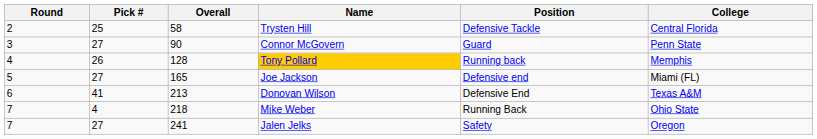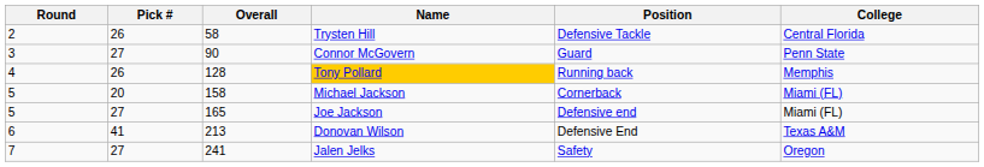 <table class="wikitable sortable sortable" style="width: 100%">
 <tr>
 <th>Round</th>
 <th>Pick #</th>
 <th>Overall</th>
 <th>Name</th>
 <th>Position</th>
 <th>College</th>
 </tr>
 <tr>
 <td>2</td>
-<td>25</td>
+<td>26</td>
 <td>58</td>
 <td><a href='#'>Trysten Hill</a></td>
 <td><a href='#'>Defensive Tackle</a></td>
 <td><a href='#'>Central Florida</a></td>
 </tr>
 <tr>
 <td>3</td>
 <td>27</td>
 <td>90</td>
 <td><a href='#'>Connor McGovern</a></td>
 <td><a href='#'>Guard</a></td>
 <td><a href='#'>Penn State</a></td>
 </tr>
 <tr>
 <td>4</td>
 <td>26</td>
 <td>128</td>
 <td bgcolor=#FFCC00><a href='#'>Tony Pollard</a></td>
 <td><a href='#'>Running back</a></td>
 <td><a href='#'>Memphis</a></td>
 </tr>
 <tr>
 <td>5</td>
+<td>20</td>
+<td>158</td>
+<td><a href='#'>Michael Jackson</a></td>
+<td><a href='#'>Cornerback</a></td>
+<td><a href='#'>Miami (FL)</a></td>
+</tr>
+<tr>
+<td>5</td>
 <td>27</td>
 <td>165</td>
 <td><a href='#'>Joe Jackson</a></td>
 <td><a href='#'>Defensive end</a></td>
 <td>Miami (FL)</td>
 </tr>
 <tr>
 <td>6</td>
 <td>41</td>
 <td>213</td>
 <td><a href='#'>Donovan Wilson</a></td>
 <td>Defensive End</td>
 <td><a href='#'>Texas A&M</a></td>
 </tr>
 <tr>
 <td>7</td>
-<td>4</td>
-<td>218</td>
-<td><a href='#'>Mike Weber</a></td>
-<td>Running Back</td>
-<td><a href='#'>Ohio State</a></td>
-</tr>
-<tr>
-<td>7</td>
 <td>27</td>
 <td>241</td>
 <td><a href='#'>Jalen Jelks</a></td>
 <td><a href='#'>Safety</a></td>
 <td><a href='#'>Oregon</a></td>
 </tr>
 </table>
